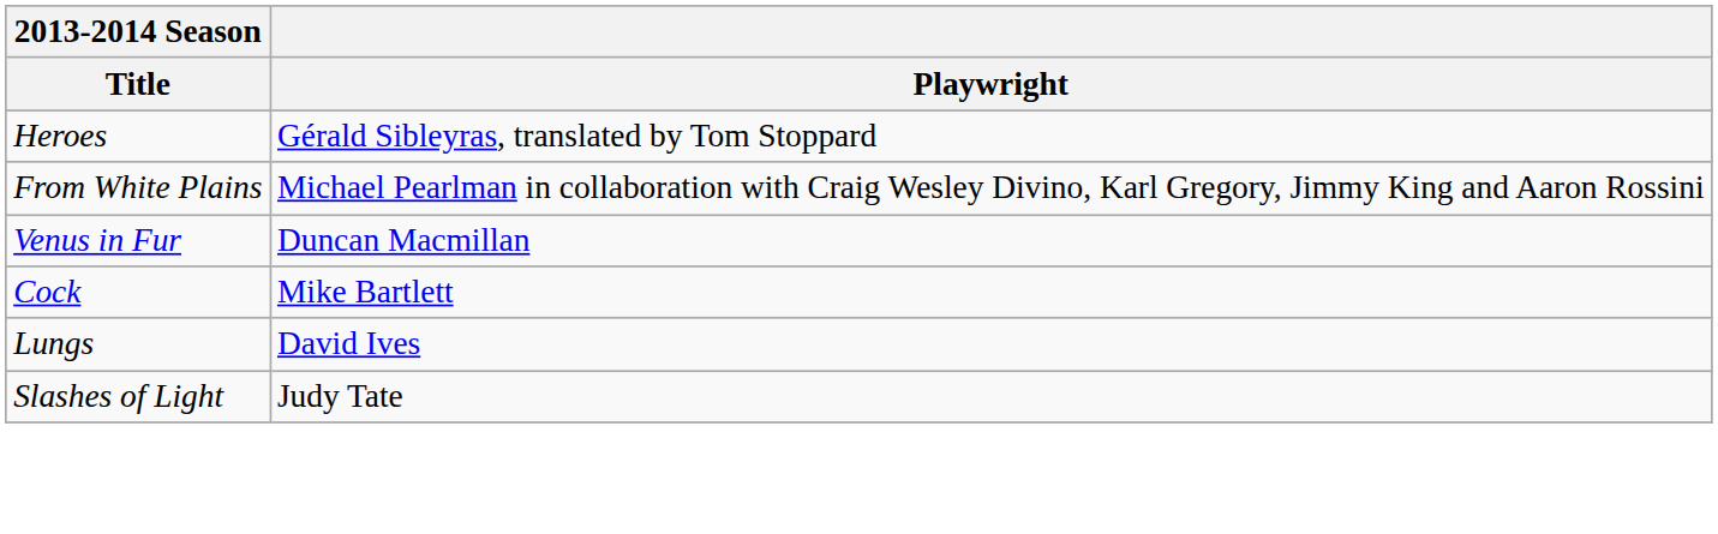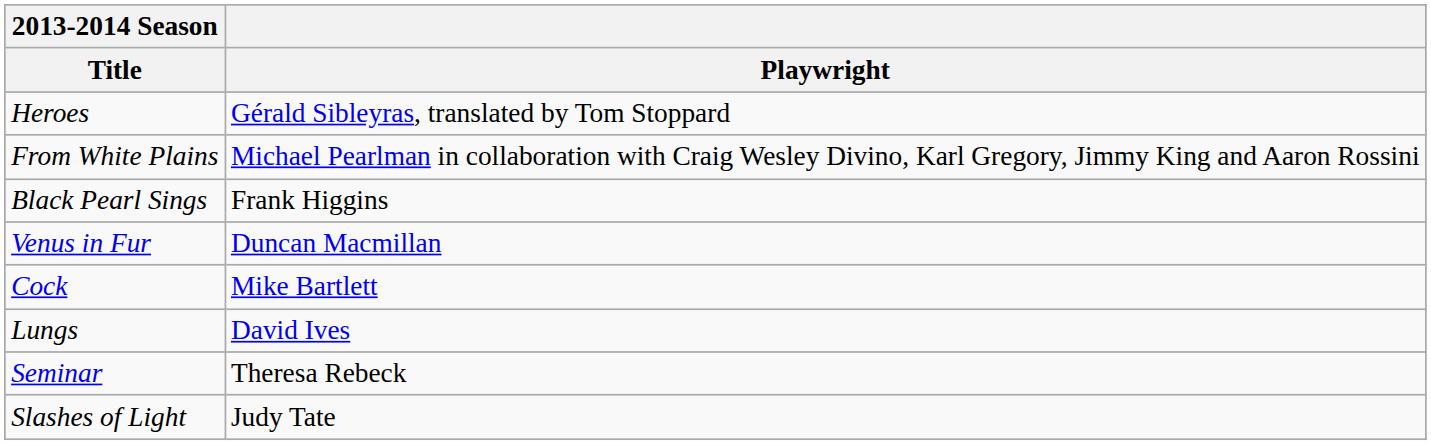 <table class="wikitable">
 <tr>
 <th>2013-2014 Season</th>
 <th></th>
 </tr>
 <tr>
 <th>Title</th>
 <th>Playwright</th>
 </tr>
 <tr>
 <td><em>Heroes</em></td>
 <td><a href='#'>Gérald Sibleyras</a>, translated by Tom Stoppard</td>
 </tr>
 <tr>
 <td><em>From White Plains</em></td>
 <td><a href='#'>Michael Pearlman</a> in collaboration with Craig Wesley Divino, Karl Gregory, Jimmy King and Aaron Rossini</td>
 </tr>
 <tr>
+<td><em>Black Pearl Sings</em></td>
+<td>Frank Higgins</td>
+</tr>
+<tr>
 <td><em><a href='#'>Venus in Fur</a></em></td>
 <td><a href='#'>Duncan Macmillan</a></td>
 </tr>
 <tr>
 <td><a href='#'><em>Cock</em></a></td>
 <td><a href='#'>Mike Bartlett</a></td>
 </tr>
 <tr>
 <td><em>Lungs</em></td>
 <td><a href='#'>David Ives</a></td>
 </tr>
 <tr>
+<td><a href='#'><em>Seminar</em></a></td>
+<td>Theresa Rebeck</td>
+</tr>
+<tr>
 <td><em>Slashes of Light</em></td>
 <td>Judy Tate</td>
 </tr>
 </table>
